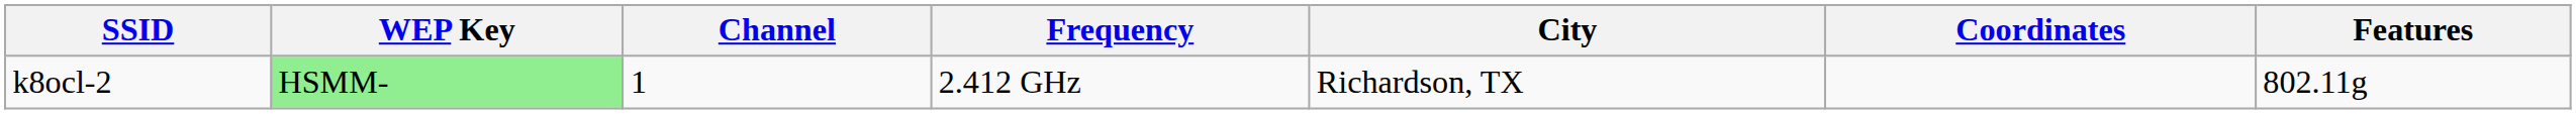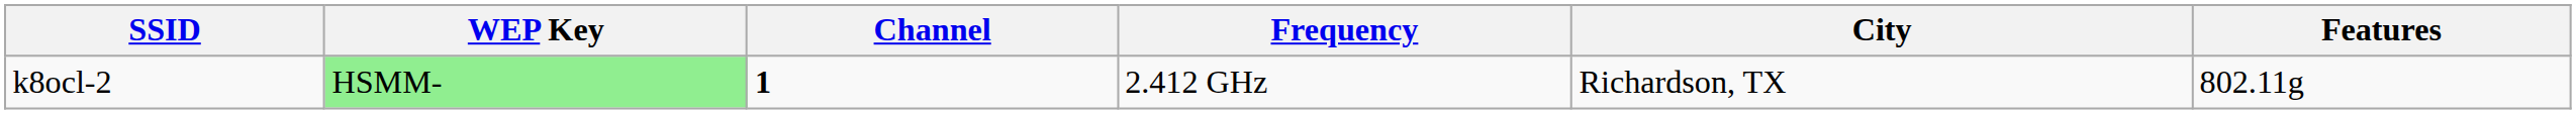 <table class="wikitable sortable" style="font-size: 100%; width: 100% ">
 <tr>
 <th><a href='#'>SSID</a></th>
 <th><a href='#'>WEP</a> Key</th>
 <th><a href='#'>Channel</a></th>
 <th><a href='#'>Frequency</a></th>
 <th>City</th>
-<th><a href='#'>Coordinates</a></th>
 <th>Features</th>
 </tr>
 <tr>
 <td>k8ocl-2</td>
 <td style="background: lightgreen;">HSMM-</td>
-<td>1</td>
+<td><strong>1</strong></td>
 <td>2.412 GHz</td>
 <td>Richardson, TX</td>
-<td></td>
 <td>802.11g</td>
 </tr>
 </table>
